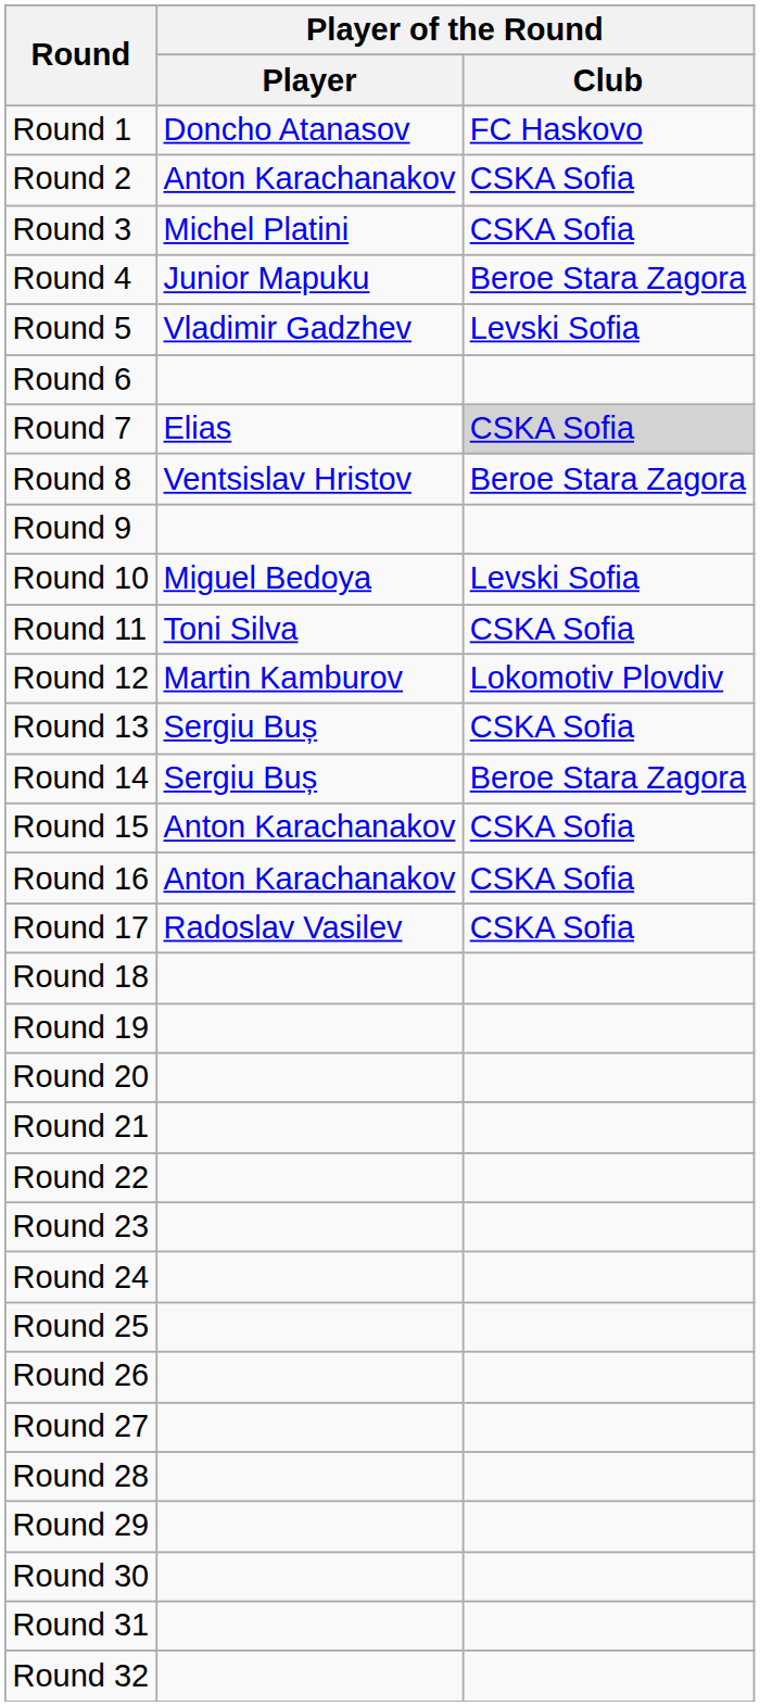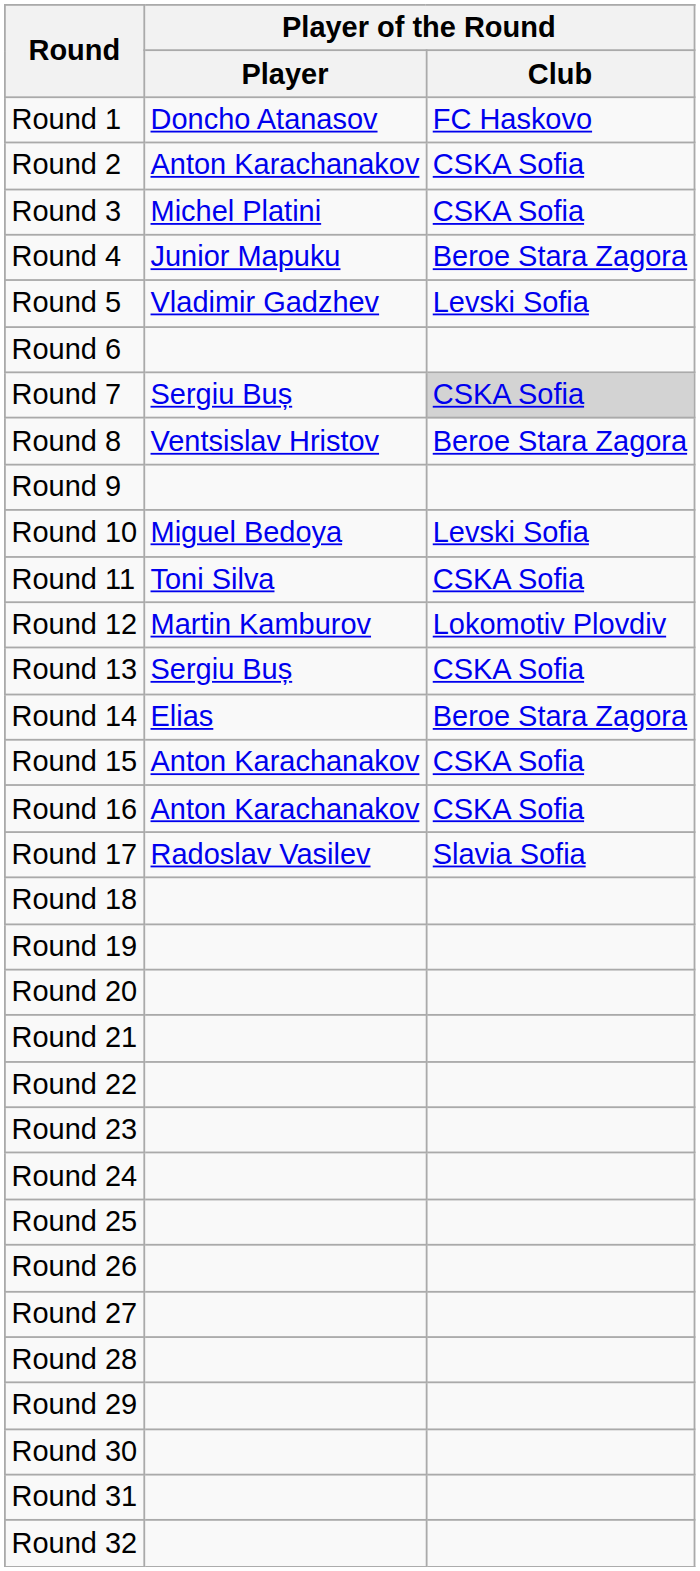 <table class="wikitable">
 <tr>
 <th rowspan="2">Round</th>
 <th colspan="2">Player of the Round</th>
 </tr>
 <tr>
 <th>Player</th>
 <th>Club</th>
 </tr>
 <tr>
 <td>Round 1</td>
 <td> <a href='#'>Doncho Atanasov</a></td>
 <td><a href='#'>FC Haskovo</a></td>
 </tr>
 <tr>
 <td>Round 2</td>
 <td> <a href='#'>Anton Karachanakov</a></td>
 <td><a href='#'>CSKA Sofia</a></td>
 </tr>
 <tr>
 <td>Round 3</td>
 <td> <a href='#'>Michel Platini</a></td>
 <td><a href='#'>CSKA Sofia</a></td>
 </tr>
 <tr>
 <td>Round 4</td>
 <td> <a href='#'>Junior Mapuku</a></td>
 <td><a href='#'>Beroe Stara Zagora</a></td>
 </tr>
 <tr>
 <td>Round 5</td>
 <td> <a href='#'>Vladimir Gadzhev</a></td>
 <td><a href='#'>Levski Sofia</a></td>
 </tr>
 <tr>
 <td>Round 6</td>
 <td></td>
 <td></td>
 </tr>
 <tr>
 <td>Round 7</td>
-<td> <a href='#'>Elias</a></td>
+<td> <a href='#'>Sergiu Buș</a></td>
 <td style="background: lightgrey;"><a href='#'>CSKA Sofia</a></td>
 </tr>
 <tr>
 <td>Round 8</td>
 <td> <a href='#'>Ventsislav Hristov</a></td>
 <td><a href='#'>Beroe Stara Zagora</a></td>
 </tr>
 <tr>
 <td>Round 9</td>
 <td></td>
 <td></td>
 </tr>
 <tr>
 <td>Round 10</td>
 <td> <a href='#'>Miguel Bedoya</a></td>
 <td><a href='#'>Levski Sofia</a></td>
 </tr>
 <tr>
 <td>Round 11</td>
 <td> <a href='#'>Toni Silva</a></td>
 <td><a href='#'>CSKA Sofia</a></td>
 </tr>
 <tr>
 <td>Round 12</td>
 <td> <a href='#'>Martin Kamburov</a></td>
 <td><a href='#'>Lokomotiv Plovdiv</a></td>
 </tr>
 <tr>
 <td>Round 13</td>
 <td> <a href='#'>Sergiu Buș</a></td>
 <td><a href='#'>CSKA Sofia</a></td>
 </tr>
 <tr>
 <td>Round 14</td>
-<td> <a href='#'>Sergiu Buș</a></td>
+<td> <a href='#'>Elias</a></td>
 <td><a href='#'>Beroe Stara Zagora</a></td>
 </tr>
 <tr>
 <td>Round 15</td>
 <td> <a href='#'>Anton Karachanakov</a></td>
 <td><a href='#'>CSKA Sofia</a></td>
 </tr>
 <tr>
 <td>Round 16</td>
 <td> <a href='#'>Anton Karachanakov</a></td>
 <td><a href='#'>CSKA Sofia</a></td>
 </tr>
 <tr>
 <td>Round 17</td>
 <td> <a href='#'>Radoslav Vasilev</a></td>
-<td><a href='#'>CSKA Sofia</a></td>
+<td><a href='#'>Slavia Sofia</a></td>
 </tr>
 <tr>
 <td>Round 18</td>
 <td></td>
 <td></td>
 </tr>
 <tr>
 <td>Round 19</td>
 <td></td>
 <td></td>
 </tr>
 <tr>
 <td>Round 20</td>
 <td></td>
 <td></td>
 </tr>
 <tr>
 <td>Round 21</td>
 <td></td>
 <td></td>
 </tr>
 <tr>
 <td>Round 22</td>
 <td></td>
 <td></td>
 </tr>
 <tr>
 <td>Round 23</td>
 <td></td>
 <td></td>
 </tr>
 <tr>
 <td>Round 24</td>
 <td></td>
 <td></td>
 </tr>
 <tr>
 <td>Round 25</td>
 <td></td>
 <td></td>
 </tr>
 <tr>
 <td>Round 26</td>
 <td></td>
 <td></td>
 </tr>
 <tr>
 <td>Round 27</td>
 <td></td>
 <td></td>
 </tr>
 <tr>
 <td>Round 28</td>
 <td></td>
 <td></td>
 </tr>
 <tr>
 <td>Round 29</td>
 <td></td>
 <td></td>
 </tr>
 <tr>
 <td>Round 30</td>
 <td></td>
 <td></td>
 </tr>
 <tr>
 <td>Round 31</td>
 <td></td>
 <td></td>
 </tr>
 <tr>
 <td>Round 32</td>
 <td></td>
 <td></td>
 </tr>
 </table>
